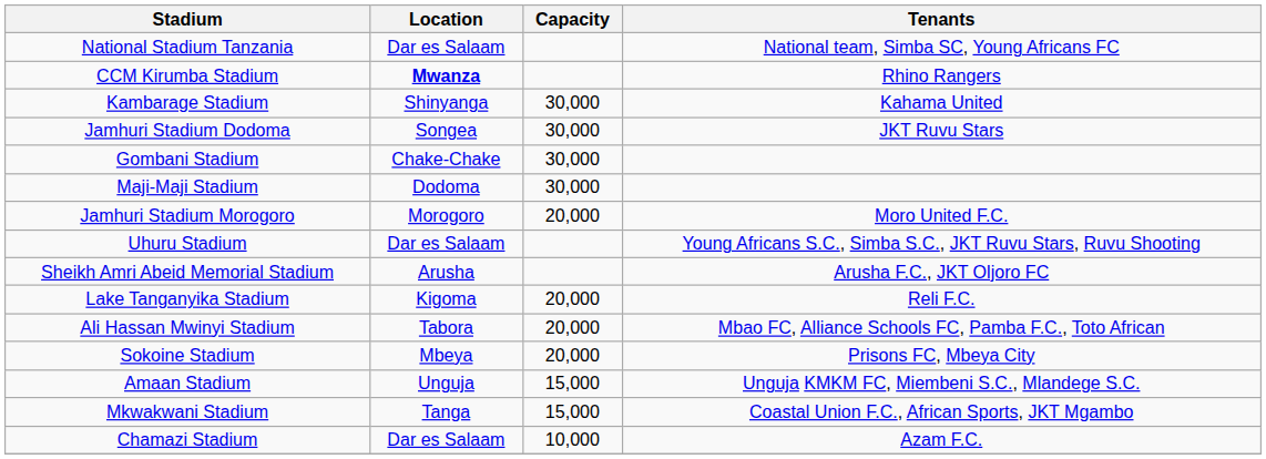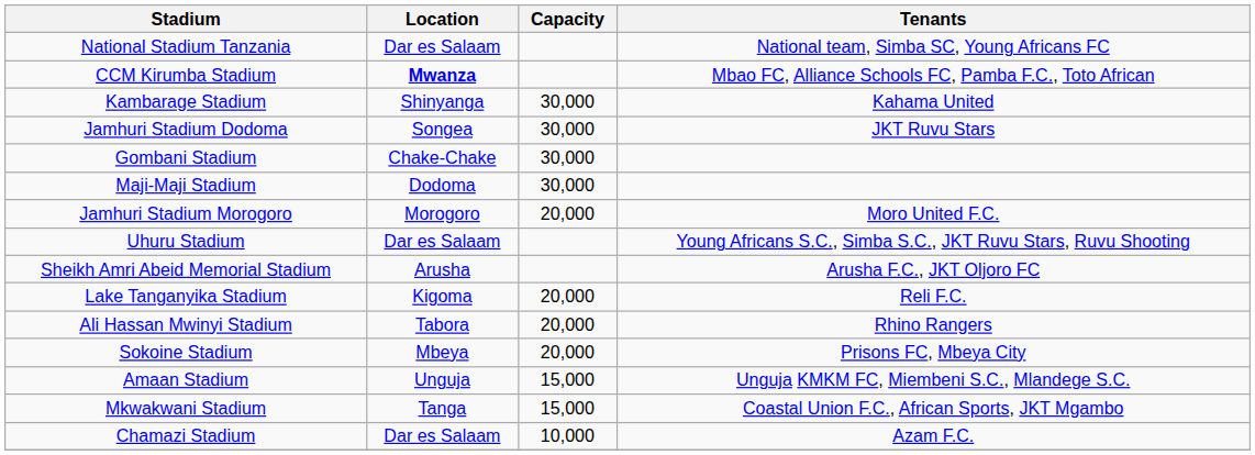 <table class="wikitable sortable" style="width:76%; text-align:center; background:#f9f9f9; font-size:85%;">
 <tr>
 <th>Stadium</th>
 <th>Location</th>
 <th>Capacity</th>
 <th>Tenants</th>
 </tr>
 <tr>
 <td><a href='#'>National Stadium Tanzania</a></td>
 <td style="text-align:center;"><a href='#'>Dar es Salaam</a></td>
 <td style="text-align:center;"></td>
 <td><a href='#'>National team</a>, <a href='#'>Simba SC</a>, <a href='#'>Young Africans FC</a></td>
 </tr>
 <tr>
 <td><a href='#'>CCM Kirumba Stadium</a></td>
 <td style="text-align:center;"><strong><a href='#'>Mwanza</a></strong></td>
 <td style="text-align:center;"></td>
-<td><a href='#'>Rhino Rangers</a></td>
+<td><a href='#'>Mbao FC</a>, <a href='#'>Alliance Schools FC</a>, <a href='#'>Pamba F.C.</a>, <a href='#'>Toto African</a></td>
 </tr>
 <tr>
 <td><a href='#'>Kambarage Stadium</a></td>
 <td style="text-align:center;"><a href='#'>Shinyanga</a></td>
 <td style="text-align:center;">30,000</td>
 <td><a href='#'>Kahama United</a></td>
 </tr>
 <tr>
 <td><a href='#'>Jamhuri Stadium Dodoma</a></td>
 <td style="text-align:center;"><a href='#'>Songea</a></td>
 <td style="text-align:center;">30,000</td>
 <td><a href='#'>JKT Ruvu Stars</a></td>
 </tr>
 <tr>
 <td><a href='#'>Gombani Stadium</a></td>
 <td style="text-align:center;"><a href='#'>Chake-Chake</a></td>
 <td style="text-align:center;">30,000</td>
 <td></td>
 </tr>
 <tr>
 <td><a href='#'>Maji-Maji Stadium</a></td>
 <td style="text-align:center;"><a href='#'>Dodoma</a></td>
 <td style="text-align:center;">30,000</td>
 <td></td>
 </tr>
 <tr>
 <td><a href='#'>Jamhuri Stadium Morogoro</a></td>
 <td style="text-align:center;"><a href='#'>Morogoro</a></td>
 <td style="text-align:center;">20,000</td>
 <td><a href='#'>Moro United F.C.</a></td>
 </tr>
 <tr>
 <td><a href='#'>Uhuru Stadium</a></td>
 <td style="text-align:center;"><a href='#'>Dar es Salaam</a></td>
 <td style="text-align:center;"></td>
 <td><a href='#'>Young Africans S.C.</a>, <a href='#'>Simba S.C.</a>, <a href='#'>JKT Ruvu Stars</a>, <a href='#'>Ruvu Shooting</a></td>
 </tr>
 <tr>
 <td><a href='#'>Sheikh Amri Abeid Memorial Stadium</a></td>
 <td style="text-align:center;"><a href='#'>Arusha</a></td>
 <td style="text-align:center;"></td>
 <td><a href='#'>Arusha F.C.</a>, <a href='#'>JKT Oljoro FC</a></td>
 </tr>
 <tr>
 <td><a href='#'>Lake Tanganyika Stadium</a></td>
 <td style="text-align:center;"><a href='#'>Kigoma</a></td>
 <td style="text-align:center;">20,000</td>
 <td><a href='#'>Reli F.C.</a></td>
 </tr>
 <tr>
 <td><a href='#'>Ali Hassan Mwinyi Stadium</a></td>
 <td style="text-align:center;"><a href='#'>Tabora</a></td>
 <td style="text-align:center;">20,000</td>
-<td><a href='#'>Mbao FC</a>, <a href='#'>Alliance Schools FC</a>, <a href='#'>Pamba F.C.</a>, <a href='#'>Toto African</a></td>
+<td><a href='#'>Rhino Rangers</a></td>
 </tr>
 <tr>
 <td><a href='#'>Sokoine Stadium</a></td>
 <td style="text-align:center;"><a href='#'>Mbeya</a></td>
 <td style="text-align:center;">20,000</td>
 <td><a href='#'>Prisons FC</a>, <a href='#'>Mbeya City</a></td>
 </tr>
 <tr>
 <td><a href='#'>Amaan Stadium</a></td>
 <td style="text-align:center;"><a href='#'>Unguja</a></td>
 <td style="text-align:center;">15,000</td>
 <td><a href='#'>Unguja</a> <a href='#'>KMKM FC</a>, <a href='#'>Miembeni S.C.</a>, <a href='#'>Mlandege S.C.</a></td>
 </tr>
 <tr>
 <td><a href='#'>Mkwakwani Stadium</a></td>
 <td style="text-align:center;"><a href='#'>Tanga</a></td>
 <td style="text-align:center;">15,000</td>
 <td><a href='#'>Coastal Union F.C.</a>, <a href='#'>African Sports</a>, <a href='#'>JKT Mgambo</a></td>
 </tr>
 <tr>
 <td><a href='#'>Chamazi Stadium</a></td>
 <td style="text-align:center;"><a href='#'>Dar es Salaam</a></td>
 <td style="text-align:center;">10,000</td>
 <td><a href='#'>Azam F.C.</a></td>
 </tr>
 <tr>
 </tr>
 </table>
